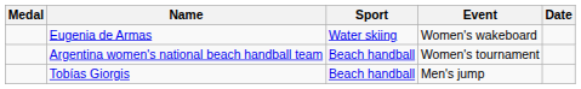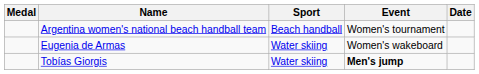 <table class="wikitable sortable" style="font-size: 95%;">
 <tr>
 <th>Medal</th>
 <th>Name</th>
 <th>Sport</th>
 <th>Event</th>
 <th>Date</th>
 </tr>
 <tr>
 <td></td>
+<td><a href='#'>Argentina women's national beach handball team</a></td>
+<td><a href='#'>Beach handball</a></td>
+<td>Women's tournament</td>
+<td></td>
+</tr>
+<tr>
+<td></td>
 <td><a href='#'>Eugenia de Armas</a></td>
 <td><a href='#'>Water skiing</a></td>
 <td>Women's wakeboard</td>
 <td></td>
 </tr>
 <tr>
 <td></td>
-<td><a href='#'>Argentina women's national beach handball team</a></td>
-<td><a href='#'>Beach handball</a></td>
-<td>Women's tournament</td>
-<td></td>
-</tr>
-<tr>
-<td></td>
 <td><a href='#'>Tobías Giorgis</a></td>
-<td><a href='#'>Beach handball</a></td>
-<td>Men's jump</td>
+<td><a href='#'>Water skiing</a></td>
+<td><strong>Men's jump</strong></td>
 <td></td>
 </tr>
 </table>
